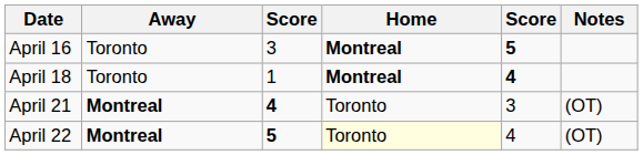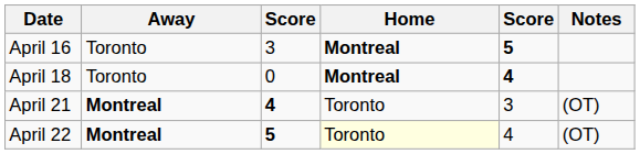 <table class="wikitable">
 <tr>
 <th style="width:60px;">Date</th>
 <th style="width:150px;">Away</th>
 <th style="width:5px;">Score</th>
 <th style="width:150px;">Home</th>
 <th style="width:5px;">Score</th>
 <th style="width:60px;">Notes</th>
 </tr>
 <tr>
 <td>April 16</td>
 <td>Toronto</td>
 <td>3</td>
 <td><strong>Montreal </strong></td>
 <td><strong>5</strong></td>
 <td></td>
 </tr>
 <tr>
 <td>April 18</td>
 <td>Toronto</td>
-<td>1</td>
+<td>0</td>
 <td><strong>Montreal </strong></td>
 <td><strong>4</strong></td>
 <td></td>
 </tr>
 <tr>
 <td>April 21</td>
 <td><strong>Montreal </strong></td>
 <td><strong>4</strong></td>
 <td>Toronto</td>
 <td>3</td>
 <td>(OT)</td>
 </tr>
 <tr>
 <td>April 22</td>
 <td><strong>Montreal </strong></td>
 <td><strong>5</strong></td>
 <td style="background: lightyellow;">Toronto</td>
 <td>4</td>
 <td>(OT)</td>
 </tr>
 </table>
